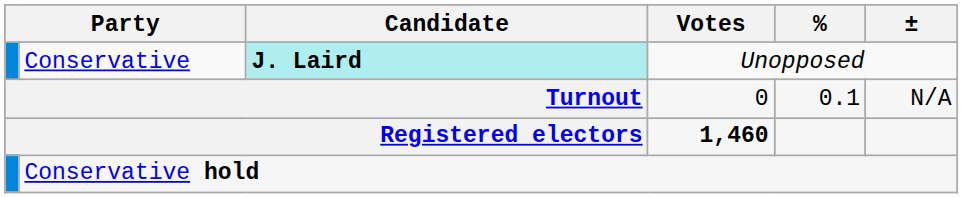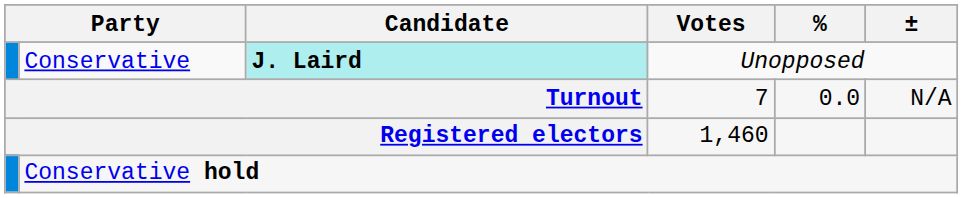 <table class=wikitable>
 <tr>
 <th scope="col" colspan="2" style="width: 130px">Party</th>
 <th scope="col" style="width: 17em">Candidate</th>
 <th scope="col" style="width: 5em">Votes</th>
 <th scope="col" style="width: 3.5em">%</th>
 <th scope="col" style="width: 3.5em">±</th>
 </tr>
 <tr>
 <td style="background:#0087DC;"></td>
 <td><a href='#'>Conservative</a></td>
 <td style="background: paleturquoise;"><strong>J. Laird</strong></td>
 <td style="text-align: center; "colspan="3"><em>Unopposed</em></td>
 </tr>
 <tr style="background-color:#F6F6F6">
 <th colspan="3" style="text-align: right; margin-right: 0.5em"><a href='#'>Turnout</a></th>
-<td style="text-align: right; margin-right: 0.5em">0</td>
-<td style="text-align: right; margin-right: 0.5em">0.1</td>
+<td style="text-align: right; margin-right: 0.5em">7</td>
+<td style="text-align: right; margin-right: 0.5em">0.0</td>
 <td style="text-align: right; margin-right: 0.5em">N/A</td>
 </tr>
 <tr style="background-color:#F6F6F6;">
 <th colspan="3" style="text-align:right;"><a href='#'>Registered electors</a></th>
-<td style="text-align:right; margin-right:0.5em"><strong>1,460</strong></td>
+<td style="text-align:right; margin-right:0.5em">1,460</td>
 <td></td>
 <td></td>
 </tr>
 <tr style="background-color:#F6F6F6">
 <td style="background:#0087DC;"></td>
 <td colspan="5"><a href='#'>Conservative</a> <strong>hold</strong></td>
 </tr>
 </table>
